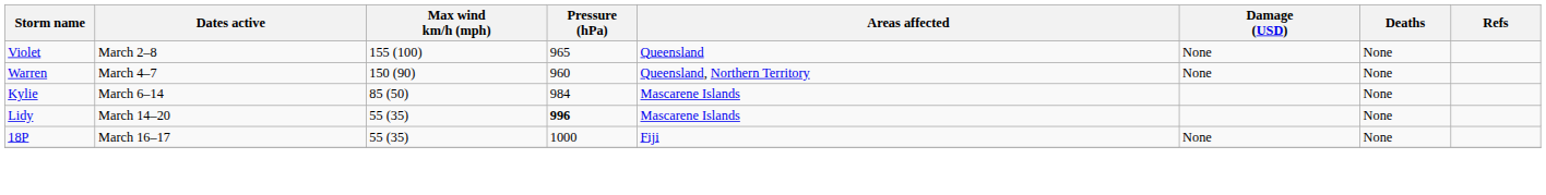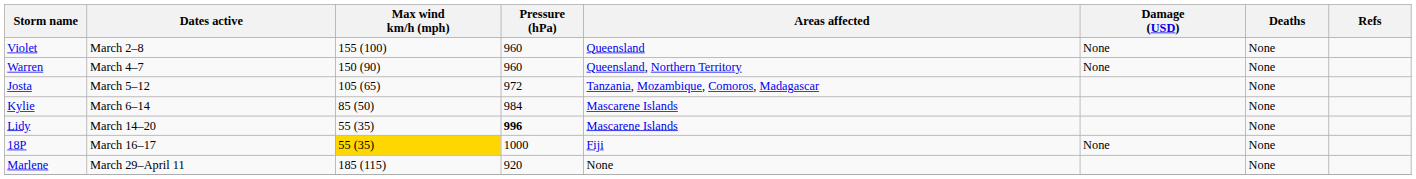 <table class="wikitable sortable">
 <tr>
 <th width="5%">Storm name</th>
 <th width="15%">Dates active</th>
 <th width="10%">Max wind<br>km/h (mph)</th>
 <th width="5%">Pressure<br>(hPa)</th>
 <th width="30%">Areas affected</th>
 <th width="10%">Damage<br>(<a href='#'>USD</a>)</th>
 <th width="5%">Deaths</th>
 <th width="5%">Refs</th>
 </tr>
 <tr>
 <td><a href='#'>Violet</a></td>
 <td>March 2–8</td>
 <td>155 (100)</td>
-<td>965</td>
+<td>960</td>
 <td><a href='#'>Queensland</a></td>
 <td>None</td>
 <td>None</td>
 <td></td>
 </tr>
 <tr>
 <td><a href='#'>Warren</a></td>
 <td>March 4–7</td>
 <td>150 (90)</td>
 <td>960</td>
 <td><a href='#'>Queensland</a>, <a href='#'>Northern Territory</a></td>
 <td>None</td>
+<td>None</td>
+<td></td>
+</tr>
+<tr>
+<td><a href='#'>Josta</a></td>
+<td>March 5–12</td>
+<td>105 (65)</td>
+<td>972</td>
+<td><a href='#'>Tanzania</a>, <a href='#'>Mozambique</a>, <a href='#'>Comoros</a>, <a href='#'>Madagascar</a></td>
+<td></td>
 <td>None</td>
 <td></td>
 </tr>
 <tr>
 <td><a href='#'>Kylie</a></td>
 <td>March 6–14</td>
 <td>85 (50)</td>
 <td>984</td>
 <td><a href='#'>Mascarene Islands</a></td>
 <td></td>
 <td>None</td>
 <td></td>
 </tr>
 <tr>
 <td><a href='#'>Lidy</a></td>
 <td>March 14–20</td>
 <td>55 (35)</td>
 <td><strong>996</strong></td>
 <td><a href='#'>Mascarene Islands</a></td>
 <td></td>
 <td>None</td>
 <td></td>
 </tr>
 <tr>
 <td><a href='#'>18P</a></td>
 <td>March 16–17</td>
-<td>55 (35)</td>
+<td style="background: gold;">55 (35)</td>
 <td>1000</td>
 <td><a href='#'>Fiji</a></td>
 <td>None</td>
 <td>None</td>
 <td></td>
 </tr>
 <tr>
+<td><a href='#'>Marlene</a></td>
+<td>March 29–April 11</td>
+<td>185 (115)</td>
+<td>920</td>
+<td>None</td>
+<td></td>
+<td>None</td>
+<td></td>
+</tr>
+<tr>
 </tr>
 </table>
